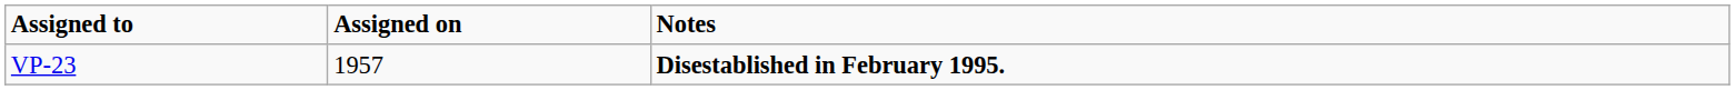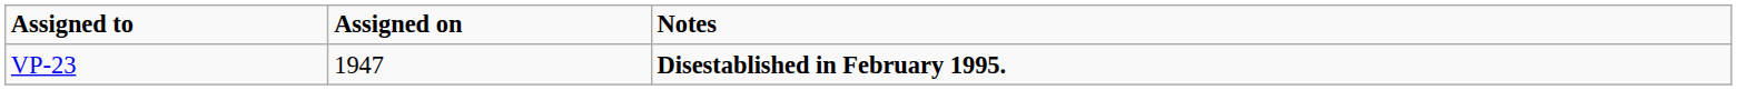 <table class="wikitable" style="width: 70%;">
 <tr>
 <td style="width: 200px;"><strong>Assigned to</strong></td>
 <td style="width: 200px;"><strong>Assigned on</strong></td>
 <td><strong>Notes</strong></td>
 </tr>
 <tr>
 <td><a href='#'>VP-23</a></td>
-<td>1957</td>
+<td>1947</td>
 <td><strong>Disestablished in February 1995.</strong></td>
 </tr>
 </table>
